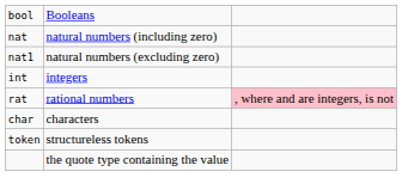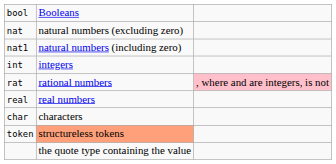 <table border="1" class="wikitable">
 <tr>
 <td><code>bool</code></td>
 <td><a href='#'>Booleans</a></td>
 <td></td>
 </tr>
 <tr>
 <td><code>nat</code></td>
-<td><a href='#'>natural numbers</a> (including zero)</td>
+<td>natural numbers (excluding zero)</td>
 <td></td>
 </tr>
 <tr>
 <td><code>nat1</code></td>
-<td>natural numbers (excluding zero)</td>
+<td><a href='#'>natural numbers</a> (including zero)</td>
 <td></td>
 </tr>
 <tr>
 <td><code>int</code></td>
 <td><a href='#'>integers</a></td>
 <td></td>
 </tr>
 <tr>
 <td><code>rat</code></td>
 <td><a href='#'>rational numbers</a></td>
 <td style="background: pink;">, where  and  are integers,  is not </td>
 </tr>
 <tr>
+<td><code>real</code></td>
+<td><a href='#'>real numbers</a></td>
+<td></td>
+</tr>
+<tr>
 <td><code>char</code></td>
 <td>characters</td>
 <td></td>
 </tr>
 <tr>
 <td><code>token</code></td>
-<td>structureless tokens</td>
+<td style="background: lightsalmon;">structureless tokens</td>
 <td></td>
 </tr>
 <tr>
 <td><code><A></code></td>
 <td>the quote type containing the value <code><A></code></td>
 <td></td>
 </tr>
 </table>
